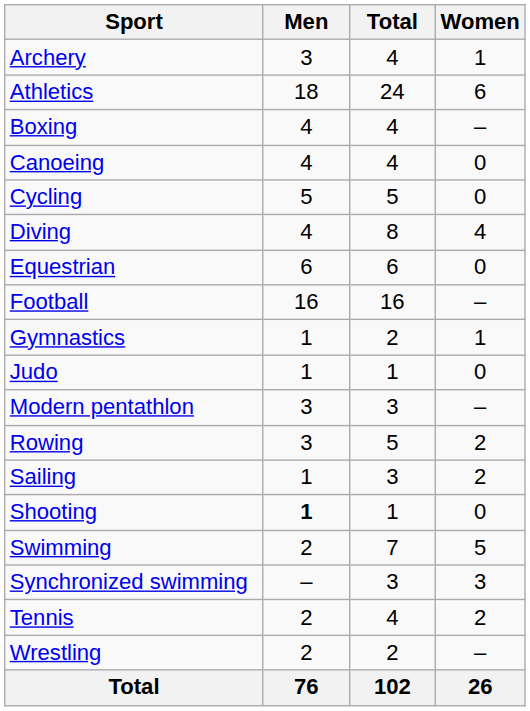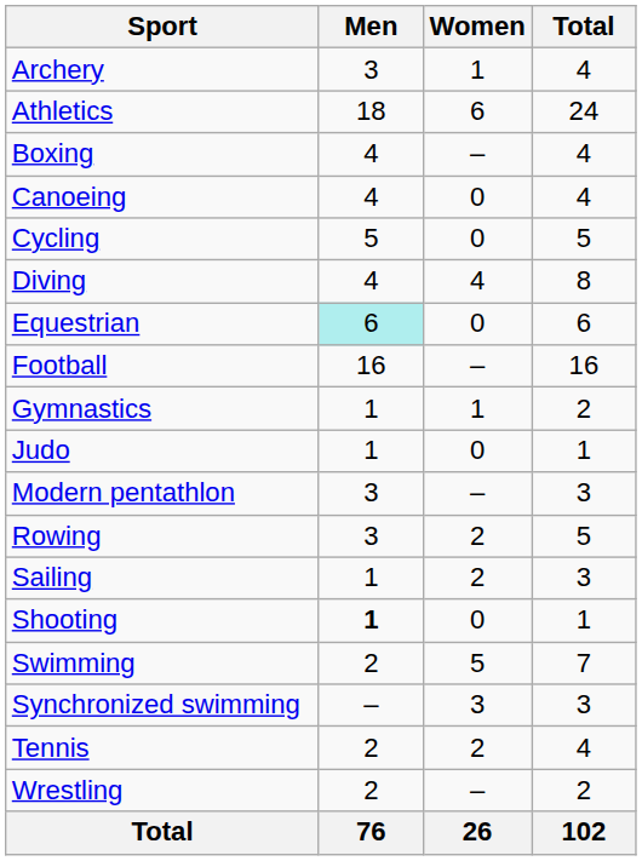 <table class="wikitable sortable" style="text-align:center;">
 <tr>
 <th width=180>Sport</th>
 <th width=55>Men</th>
+<th width=55>Women</th>
 <th width=55>Total</th>
-<th width=55>Women</th>
 </tr>
 <tr>
 <td align=left><a href='#'>Archery</a></td>
 <td>3</td>
+<td>1</td>
 <td>4</td>
-<td>1</td>
 </tr>
 <tr>
 <td align=left><a href='#'>Athletics</a></td>
 <td>18</td>
+<td>6</td>
 <td>24</td>
-<td>6</td>
 </tr>
 <tr>
 <td align=left><a href='#'>Boxing</a></td>
 <td>4</td>
+<td>–</td>
 <td>4</td>
-<td>–</td>
 </tr>
 <tr>
 <td align=left><a href='#'>Canoeing</a></td>
 <td>4</td>
+<td>0</td>
 <td>4</td>
-<td>0</td>
 </tr>
 <tr>
 <td align=left><a href='#'>Cycling</a></td>
 <td>5</td>
+<td>0</td>
 <td>5</td>
-<td>0</td>
 </tr>
 <tr>
 <td align=left><a href='#'>Diving</a></td>
 <td>4</td>
+<td>4</td>
 <td>8</td>
-<td>4</td>
 </tr>
 <tr>
 <td align=left><a href='#'>Equestrian</a></td>
+<td style="background: paleturquoise;">6</td>
+<td>0</td>
 <td>6</td>
-<td>6</td>
-<td>0</td>
 </tr>
 <tr>
 <td align=left><a href='#'>Football</a></td>
 <td>16</td>
+<td>–</td>
 <td>16</td>
-<td>–</td>
 </tr>
 <tr>
 <td align=left><a href='#'>Gymnastics</a></td>
 <td>1</td>
+<td>1</td>
 <td>2</td>
-<td>1</td>
 </tr>
 <tr>
 <td align=left><a href='#'>Judo</a></td>
 <td>1</td>
+<td>0</td>
 <td>1</td>
-<td>0</td>
 </tr>
 <tr>
 <td align=left><a href='#'>Modern pentathlon</a></td>
 <td>3</td>
+<td>–</td>
 <td>3</td>
-<td>–</td>
 </tr>
 <tr>
 <td align=left><a href='#'>Rowing</a></td>
 <td>3</td>
+<td>2</td>
 <td>5</td>
-<td>2</td>
 </tr>
 <tr>
 <td align=left><a href='#'>Sailing</a></td>
 <td>1</td>
+<td>2</td>
 <td>3</td>
-<td>2</td>
 </tr>
 <tr>
 <td align=left><a href='#'>Shooting</a></td>
 <td><strong>1</strong></td>
+<td>0</td>
 <td>1</td>
-<td>0</td>
 </tr>
 <tr>
 <td align=left><a href='#'>Swimming</a></td>
 <td>2</td>
+<td>5</td>
 <td>7</td>
-<td>5</td>
 </tr>
 <tr>
 <td align=left><a href='#'>Synchronized swimming</a></td>
 <td>–</td>
 <td>3</td>
 <td>3</td>
 </tr>
 <tr>
 <td align=left><a href='#'>Tennis</a></td>
 <td>2</td>
+<td>2</td>
 <td>4</td>
-<td>2</td>
 </tr>
 <tr>
 <td align=left><a href='#'>Wrestling</a></td>
 <td>2</td>
+<td>–</td>
 <td>2</td>
-<td>–</td>
 </tr>
 <tr>
 <th>Total</th>
 <th>76</th>
+<th>26</th>
 <th>102</th>
-<th>26</th>
 </tr>
 </table>
